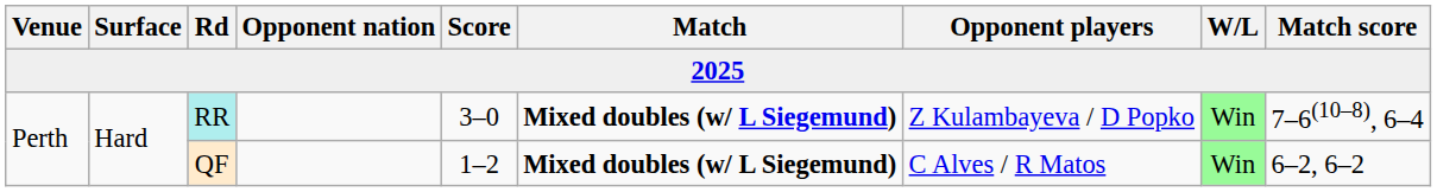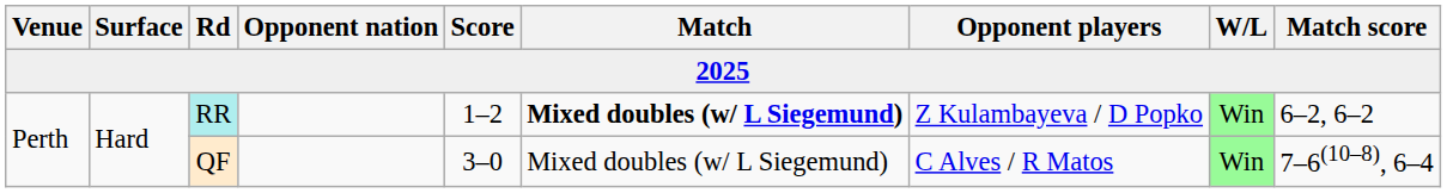 <table class="wikitable nowrap" style=font-size:96%>
 <tr>
 <th>Venue</th>
 <th>Surface</th>
 <th>Rd</th>
 <th>Opponent nation</th>
 <th>Score</th>
 <th>Match</th>
 <th>Opponent players</th>
 <th>W/L</th>
 <th>Match score</th>
 </tr>
 <tr bgcolor=efefef>
 <td colspan="9" align="center"><strong><a href='#'>2025</a></strong></td>
 </tr>
 <tr>
 <td rowspan=2>Perth</td>
 <td rowspan=2>Hard</td>
 <td align="center" bgcolor="afeeee">RR</td>
 <td></td>
-<td align="center">3–0</td>
+<td align="center">1–2</td>
 <td><strong>Mixed doubles (w/ <a href='#'>L Siegemund</a>)</strong></td>
 <td><a href='#'>Z Kulambayeva</a> / <a href='#'>D Popko</a></td>
 <td bgcolor=98fb98 align="center">Win</td>
-<td>7–6<sup>(10–8)</sup>, 6–4</td>
+<td>6–2, 6–2</td>
 </tr>
 <tr>
 <td align="center" bgcolor="ffebcd">QF</td>
 <td></td>
-<td align="center">1–2</td>
-<td><strong>Mixed doubles (w/ L Siegemund)</strong></td>
+<td align="center">3–0</td>
+<td>Mixed doubles (w/ L Siegemund)</td>
 <td><a href='#'>C Alves</a> / <a href='#'>R Matos</a></td>
 <td bgcolor=98fb98 align=center>Win</td>
-<td>6–2, 6–2</td>
+<td>7–6<sup>(10–8)</sup>, 6–4</td>
 </tr>
 </table>
